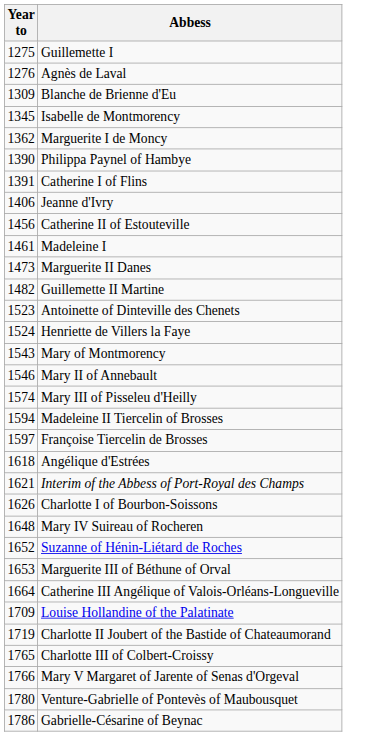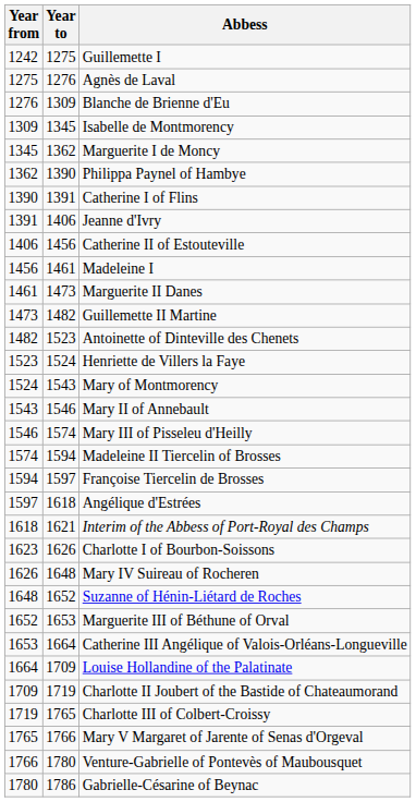 <table class="wikitable">
 <tr>
+<th>Year<br>from</th>
 <th>Year<br>to</th>
 <th>Abbess</th>
 </tr>
 <tr>
+<td>1242</td>
 <td>1275</td>
 <td>Guillemette I</td>
 </tr>
 <tr>
+<td>1275</td>
 <td>1276</td>
 <td>Agnès de Laval</td>
 </tr>
 <tr>
+<td>1276</td>
 <td>1309</td>
 <td>Blanche de Brienne  d'Eu</td>
 </tr>
 <tr>
+<td>1309</td>
 <td>1345</td>
 <td>Isabelle de Montmorency</td>
 </tr>
 <tr>
+<td>1345</td>
 <td>1362</td>
 <td>Marguerite I de Moncy</td>
 </tr>
 <tr>
+<td>1362</td>
 <td>1390</td>
 <td>Philippa Paynel of Hambye</td>
 </tr>
 <tr>
+<td>1390</td>
 <td>1391</td>
 <td>Catherine I of Flins</td>
 </tr>
 <tr>
+<td>1391</td>
 <td>1406</td>
 <td>Jeanne d'Ivry</td>
 </tr>
 <tr>
+<td>1406</td>
 <td>1456</td>
 <td>Catherine II of Estouteville</td>
 </tr>
 <tr>
+<td>1456</td>
 <td>1461</td>
 <td>Madeleine I</td>
 </tr>
 <tr>
+<td>1461</td>
 <td>1473</td>
 <td>Marguerite II Danes</td>
 </tr>
 <tr>
+<td>1473</td>
 <td>1482</td>
 <td>Guillemette II Martine</td>
 </tr>
 <tr>
+<td>1482</td>
 <td>1523</td>
 <td>Antoinette of Dinteville des Chenets</td>
 </tr>
 <tr>
+<td>1523</td>
 <td>1524</td>
 <td>Henriette de Villers la Faye</td>
 </tr>
 <tr>
+<td>1524</td>
 <td>1543</td>
 <td>Mary of Montmorency</td>
 </tr>
 <tr>
+<td>1543</td>
 <td>1546</td>
 <td>Mary II of Annebault</td>
 </tr>
 <tr>
+<td>1546</td>
 <td>1574</td>
 <td>Mary III of Pisseleu d'Heilly</td>
 </tr>
 <tr>
+<td>1574</td>
 <td>1594</td>
 <td>Madeleine II Tiercelin of Brosses</td>
 </tr>
 <tr>
+<td>1594</td>
 <td>1597</td>
 <td>Françoise Tiercelin de Brosses</td>
 </tr>
 <tr>
+<td>1597</td>
 <td>1618</td>
 <td>Angélique d'Estrées</td>
 </tr>
 <tr>
+<td>1618</td>
 <td>1621</td>
 <td><em>Interim of the Abbess of Port-Royal des Champs</em></td>
 </tr>
 <tr>
+<td>1623</td>
 <td>1626</td>
 <td>Charlotte I of Bourbon-Soissons</td>
 </tr>
 <tr>
+<td>1626</td>
 <td>1648</td>
 <td>Mary IV Suireau of Rocheren</td>
 </tr>
 <tr>
+<td>1648</td>
 <td>1652</td>
 <td><a href='#'>Suzanne of Hénin-Liétard de Roches</a></td>
 </tr>
 <tr>
+<td>1652</td>
 <td>1653</td>
 <td>Marguerite III of Béthune of Orval</td>
 </tr>
 <tr>
+<td>1653</td>
 <td>1664</td>
 <td>Catherine III Angélique of Valois-Orléans-Longueville</td>
 </tr>
 <tr>
+<td>1664</td>
 <td>1709</td>
 <td><a href='#'>Louise Hollandine of the Palatinate</a></td>
 </tr>
 <tr>
+<td>1709</td>
 <td>1719</td>
 <td>Charlotte II Joubert of the Bastide of Chateaumorand</td>
 </tr>
 <tr>
+<td>1719</td>
 <td>1765</td>
 <td>Charlotte III of Colbert-Croissy</td>
 </tr>
 <tr>
+<td>1765</td>
 <td>1766</td>
 <td>Mary V Margaret of Jarente of Senas d'Orgeval</td>
 </tr>
 <tr>
+<td>1766</td>
 <td>1780</td>
 <td>Venture-Gabrielle of Pontevès of Maubousquet</td>
 </tr>
 <tr>
+<td>1780</td>
 <td>1786</td>
 <td>Gabrielle-Césarine of Beynac</td>
 </tr>
 </table>
